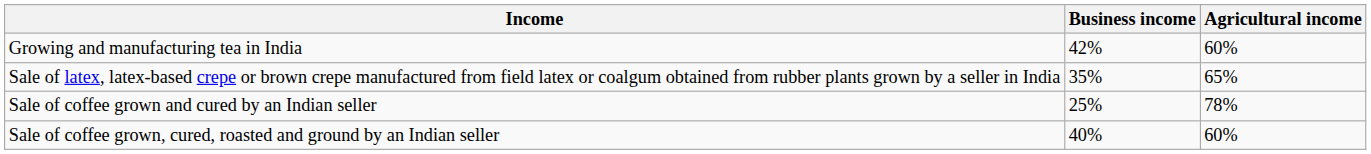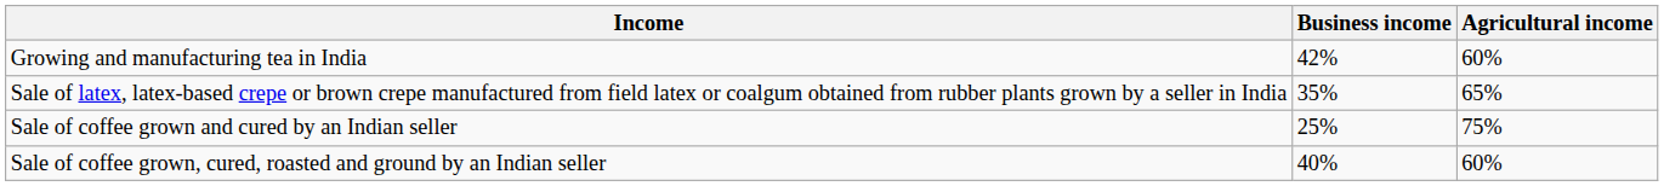 <table class="wikitable">
 <tr>
 <th>Income</th>
 <th>Business income</th>
 <th>Agricultural income</th>
 </tr>
 <tr>
 <td>Growing and manufacturing tea in India</td>
 <td>42%</td>
 <td>60%</td>
 </tr>
 <tr wrong>
 <td>Sale of <a href='#'>latex</a>, latex-based <a href='#'>crepe</a> or brown crepe manufactured from field latex or coalgum obtained from rubber plants grown by a seller in India</td>
 <td>35%</td>
 <td>65%</td>
 </tr>
 <tr>
 <td>Sale of coffee grown and cured by an Indian seller</td>
 <td>25%</td>
-<td>78%</td>
+<td>75%</td>
 </tr>
 <tr>
 <td>Sale of coffee grown, cured, roasted and ground by an Indian seller</td>
 <td>40%</td>
 <td>60%</td>
 </tr>
 </table>
